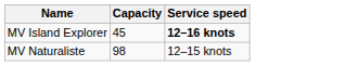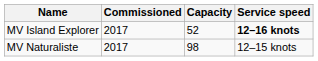 <table class="wikitable sortable">
 <tr>
 <th>Name</th>
+<th>Commissioned</th>
 <th>Capacity</th>
 <th>Service speed</th>
 </tr>
 <tr>
 <td>MV Island Explorer</td>
-<td>45</td>
+<td>2017</td>
+<td>52</td>
 <td><strong>12–16 knots</strong></td>
 </tr>
 <tr>
 <td>MV Naturaliste</td>
+<td>2017</td>
 <td>98</td>
 <td>12–15 knots</td>
 </tr>
 </table>
